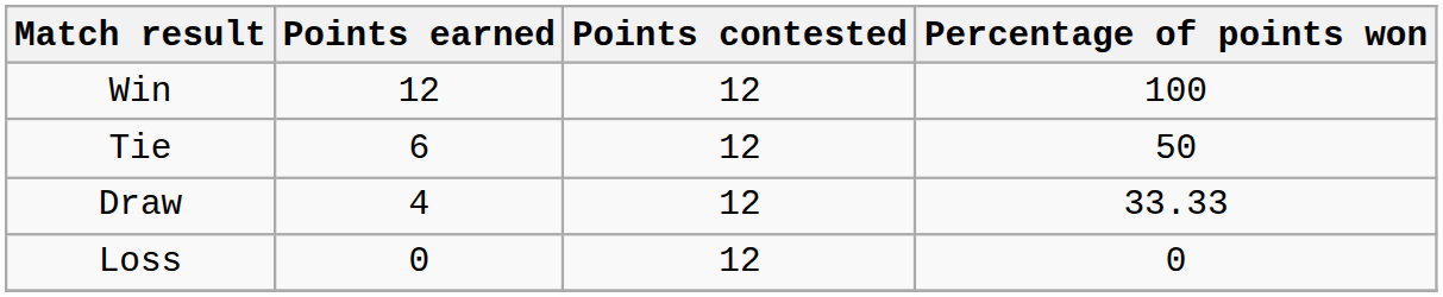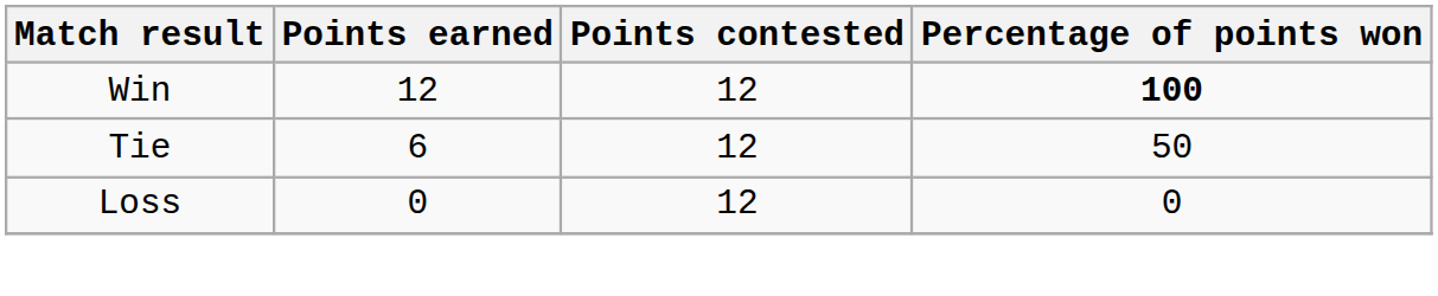 <table class="wikitable" style="text-align:center">
 <tr>
 <th>Match result</th>
 <th>Points earned</th>
 <th>Points contested</th>
 <th>Percentage of points won</th>
 </tr>
 <tr>
 <td>Win</td>
 <td>12</td>
 <td>12</td>
-<td>100</td>
+<td><strong>100</strong></td>
 </tr>
 <tr>
 <td>Tie</td>
 <td>6</td>
 <td>12</td>
 <td>50</td>
-</tr>
-<tr>
-<td>Draw</td>
-<td>4</td>
-<td>12</td>
-<td>33.33</td>
 </tr>
 <tr>
 <td>Loss</td>
 <td>0</td>
 <td>12</td>
 <td>0</td>
 </tr>
 <tr>
 </tr>
 </table>
